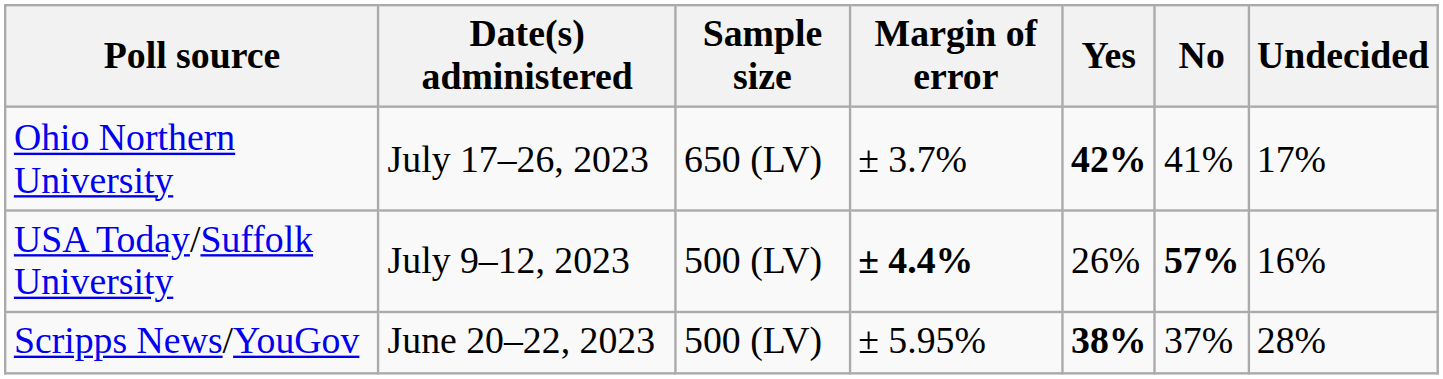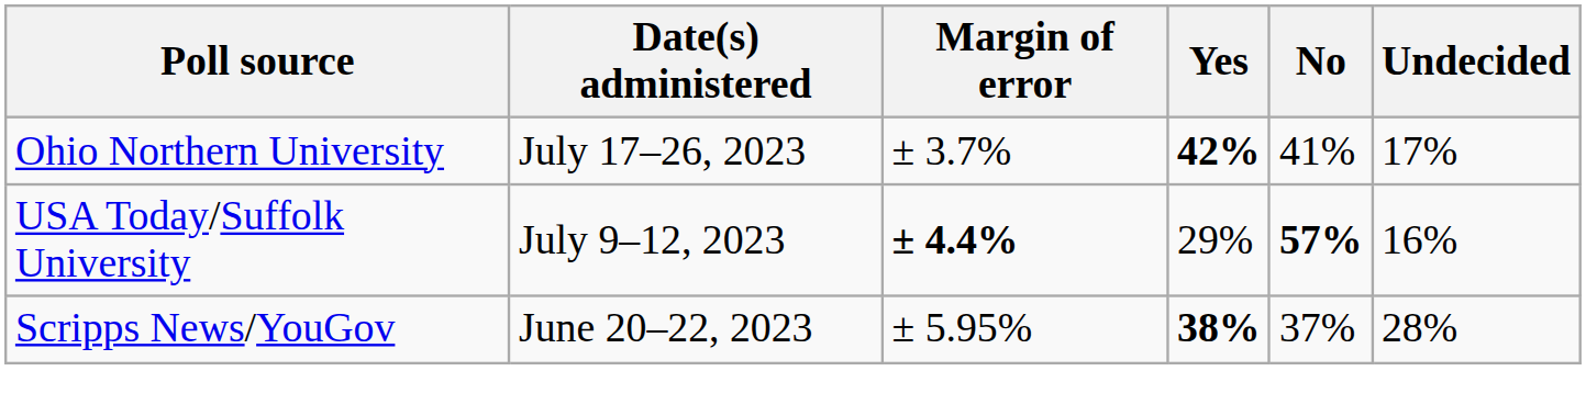 <table class="wikitable">
 <tr>
 <th>Poll source</th>
 <th>Date(s) administered</th>
-<th>Sample size</th>
 <th>Margin of error</th>
 <th>Yes</th>
 <th>No</th>
 <th>Undecided</th>
 </tr>
 <tr>
 <td><a href='#'>Ohio Northern University</a></td>
 <td>July 17–26, 2023</td>
-<td>650 (LV)</td>
 <td>± 3.7%</td>
 <td><strong>42%</strong></td>
 <td>41%</td>
 <td>17%</td>
 </tr>
 <tr>
 <td><a href='#'>USA Today</a>/<a href='#'>Suffolk University</a></td>
 <td>July 9–12, 2023</td>
-<td>500 (LV)</td>
 <td><strong>± 4.4%</strong></td>
-<td>26%</td>
+<td>29%</td>
 <td><strong>57%</strong></td>
 <td>16%</td>
 </tr>
 <tr>
 <td><a href='#'>Scripps News</a>/<a href='#'>YouGov</a></td>
 <td>June 20–22, 2023</td>
-<td>500 (LV)</td>
 <td>± 5.95%</td>
 <td><strong>38%</strong></td>
 <td>37%</td>
 <td>28%</td>
 </tr>
 </table>
